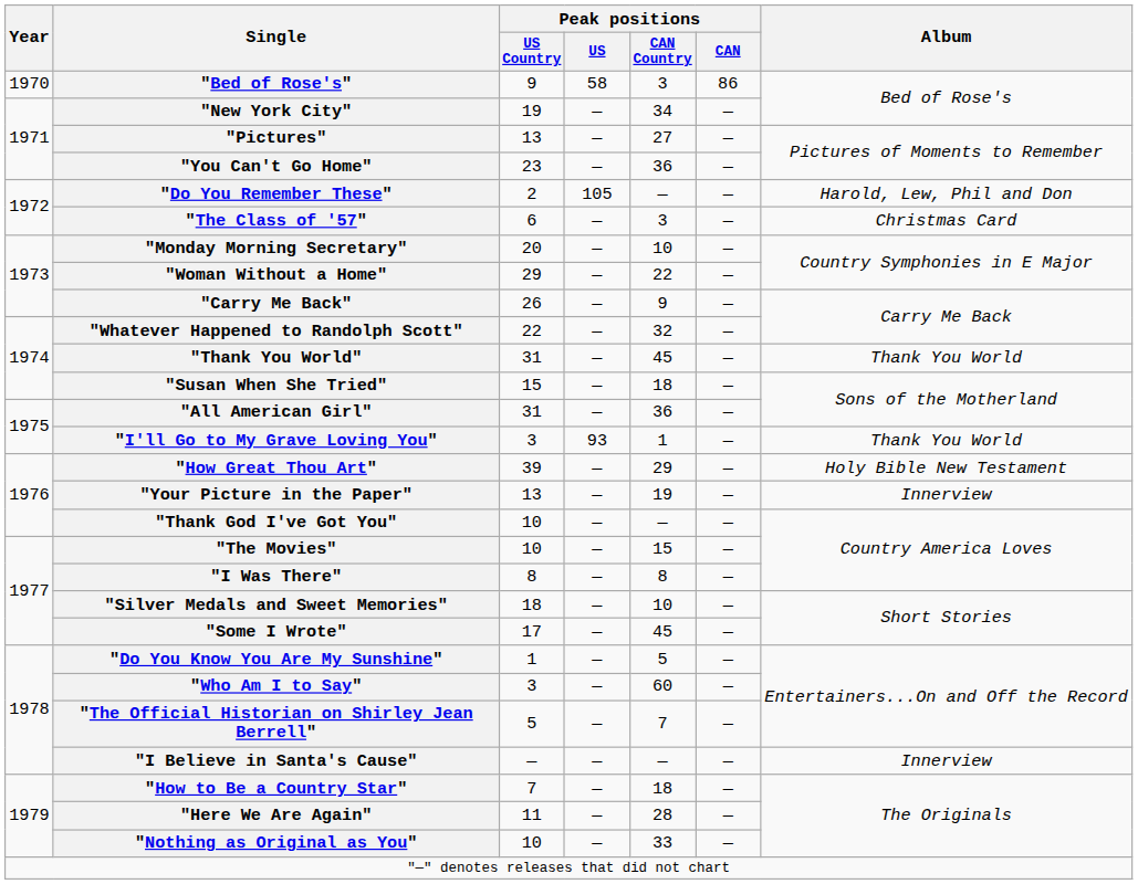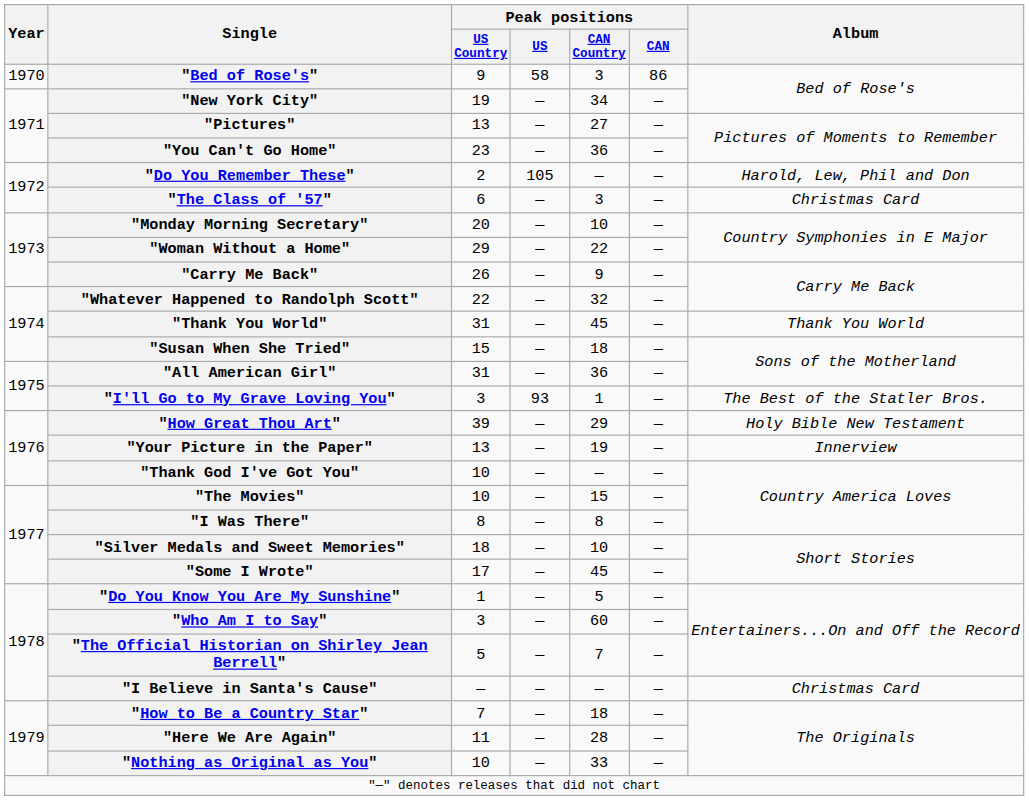 <table class="wikitable plainrowheaders" style="text-align:center;">
 <tr>
 <th rowspan="2">Year</th>
 <th rowspan="2" style="width:26em;">Single</th>
 <th colspan="4">Peak positions</th>
 <th rowspan="2">Album</th>
 </tr>
 <tr style="font-size:smaller;">
 <th width="45"><a href='#'>US Country</a><br></th>
 <th width="45"><a href='#'>US</a><br></th>
 <th width="45"><a href='#'>CAN Country</a><br></th>
 <th width="45"><a href='#'>CAN</a><br></th>
 </tr>
 <tr>
 <td>1970</td>
 <th scope="row">"<a href='#'>Bed of Rose's</a>"</th>
 <td>9</td>
 <td>58</td>
 <td>3</td>
 <td>86</td>
 <td rowspan="2"><em>Bed of Rose's</em></td>
 </tr>
 <tr>
 <td rowspan="3">1971</td>
 <th scope="row">"New York City"</th>
 <td>19</td>
 <td>—</td>
 <td>34</td>
 <td>—</td>
 </tr>
 <tr>
 <th scope="row">"Pictures"</th>
 <td>13</td>
 <td>—</td>
 <td>27</td>
 <td>—</td>
 <td rowspan="2"><em>Pictures of Moments to Remember</em></td>
 </tr>
 <tr>
 <th scope="row">"You Can't Go Home"</th>
 <td>23</td>
 <td>—</td>
 <td>36</td>
 <td>—</td>
 </tr>
 <tr>
 <td rowspan="2">1972</td>
 <th scope="row">"<a href='#'>Do You Remember These</a>"</th>
 <td>2</td>
 <td>105</td>
 <td>—</td>
 <td>—</td>
 <td><em>Harold, Lew, Phil and Don</em></td>
 </tr>
 <tr>
 <th scope="row">"<a href='#'>The Class of '57</a>"</th>
 <td>6</td>
 <td>—</td>
 <td>3</td>
 <td>—</td>
 <td><em>Christmas Card</em></td>
 </tr>
 <tr>
 <td rowspan="3">1973</td>
 <th scope="row">"Monday Morning Secretary"</th>
 <td>20</td>
 <td>—</td>
 <td>10</td>
 <td>—</td>
 <td rowspan="2"><em>Country Symphonies in E Major</em></td>
 </tr>
 <tr>
 <th scope="row">"Woman Without a Home"</th>
 <td>29</td>
 <td>—</td>
 <td>22</td>
 <td>—</td>
 </tr>
 <tr>
 <th scope="row">"Carry Me Back"</th>
 <td>26</td>
 <td>—</td>
 <td>9</td>
 <td>—</td>
 <td rowspan="2"><em>Carry Me Back</em></td>
 </tr>
 <tr>
 <td rowspan="3">1974</td>
 <th scope="row">"Whatever Happened to Randolph Scott"</th>
 <td>22</td>
 <td>—</td>
 <td>32</td>
 <td>—</td>
 </tr>
 <tr>
 <th scope="row">"Thank You World"</th>
 <td>31</td>
 <td>—</td>
 <td>45</td>
 <td>—</td>
 <td><em>Thank You World</em></td>
 </tr>
 <tr>
 <th scope="row">"Susan When She Tried"</th>
 <td>15</td>
 <td>—</td>
 <td>18</td>
 <td>—</td>
 <td rowspan="2"><em>Sons of the Motherland</em></td>
 </tr>
 <tr>
 <td rowspan="2">1975</td>
 <th scope="row">"All American Girl"</th>
 <td>31</td>
 <td>—</td>
 <td>36</td>
 <td>—</td>
 </tr>
 <tr>
 <th scope="row">"<a href='#'>I'll Go to My Grave Loving You</a>"</th>
 <td>3</td>
 <td>93</td>
 <td>1</td>
 <td>—</td>
-<td><em>Thank You World</em></td>
+<td><em>The Best of the Statler Bros.</em></td>
 </tr>
 <tr>
 <td rowspan="3">1976</td>
 <th scope="row">"<a href='#'>How Great Thou Art</a>"</th>
 <td>39</td>
 <td>—</td>
 <td>29</td>
 <td>—</td>
 <td><em>Holy Bible New Testament</em></td>
 </tr>
 <tr>
 <th scope="row">"Your Picture in the Paper"</th>
 <td>13</td>
 <td>—</td>
 <td>19</td>
 <td>—</td>
 <td><em>Innerview</em></td>
 </tr>
 <tr>
 <th scope="row">"Thank God I've Got You"</th>
 <td>10</td>
 <td>—</td>
 <td>—</td>
 <td>—</td>
 <td rowspan="3"><em>Country America Loves</em></td>
 </tr>
 <tr>
 <td rowspan="4">1977</td>
 <th scope="row">"The Movies"</th>
 <td>10</td>
 <td>—</td>
 <td>15</td>
 <td>—</td>
 </tr>
 <tr>
 <th scope="row">"I Was There"</th>
 <td>8</td>
 <td>—</td>
 <td>8</td>
 <td>—</td>
 </tr>
 <tr>
 <th scope="row">"Silver Medals and Sweet Memories"</th>
 <td>18</td>
 <td>—</td>
 <td>10</td>
 <td>—</td>
 <td rowspan="2"><em>Short Stories</em></td>
 </tr>
 <tr>
 <th scope="row">"Some I Wrote"</th>
 <td>17</td>
 <td>—</td>
 <td>45</td>
 <td>—</td>
 </tr>
 <tr>
 <td rowspan="4">1978</td>
 <th scope="row">"<a href='#'>Do You Know You Are My Sunshine</a>"</th>
 <td>1</td>
 <td>—</td>
 <td>5</td>
 <td>—</td>
 <td rowspan="3"><em>Entertainers...On and Off the Record</em></td>
 </tr>
 <tr>
 <th scope="row">"<a href='#'>Who Am I to Say</a>"</th>
 <td>3</td>
 <td>—</td>
 <td>60</td>
 <td>—</td>
 </tr>
 <tr>
 <th scope="row">"<a href='#'>The Official Historian on Shirley Jean Berrell</a>"</th>
 <td>5</td>
 <td>—</td>
 <td>7</td>
 <td>—</td>
 </tr>
 <tr>
 <th scope="row">"I Believe in Santa's Cause"</th>
 <td>—</td>
 <td>—</td>
 <td>—</td>
 <td>—</td>
-<td><em>Innerview</em></td>
+<td><em>Christmas Card</em></td>
 </tr>
 <tr>
 <td rowspan="3">1979</td>
 <th scope="row">"<a href='#'>How to Be a Country Star</a>"</th>
 <td>7</td>
 <td>—</td>
 <td>18</td>
 <td>—</td>
 <td rowspan="3"><em>The Originals</em></td>
 </tr>
 <tr>
 <th scope="row">"Here We Are Again"</th>
 <td>11</td>
 <td>—</td>
 <td>28</td>
 <td>—</td>
 </tr>
 <tr>
 <th scope="row">"<a href='#'>Nothing as Original as You</a>"</th>
 <td>10</td>
 <td>—</td>
 <td>33</td>
 <td>—</td>
 </tr>
 <tr>
 <td colspan="7" style="font-size: 8pt">"—" denotes releases that did not chart</td>
 </tr>
 <tr>
 </tr>
 </table>
